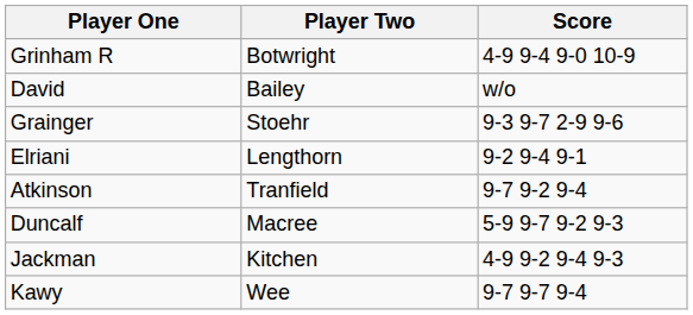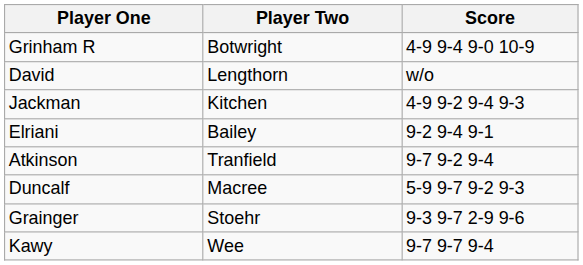 <table class="wikitable">
 <tr>
 <th width=170>Player One</th>
 <th width=170>Player Two</th>
 <th width=150>Score</th>
 </tr>
 <tr>
 <td> Grinham R</td>
 <td> Botwright</td>
 <td>4-9 9-4 9-0 10-9</td>
 </tr>
 <tr>
 <td> David</td>
-<td> Bailey</td>
+<td> Lengthorn</td>
 <td>w/o</td>
 </tr>
 <tr>
-<td> Grainger</td>
-<td> Stoehr</td>
-<td>9-3 9-7 2-9 9-6</td>
+<td> Jackman</td>
+<td> Kitchen</td>
+<td>4-9 9-2 9-4 9-3</td>
 </tr>
 <tr>
 <td> Elriani</td>
-<td> Lengthorn</td>
+<td> Bailey</td>
 <td>9-2 9-4 9-1</td>
 </tr>
 <tr>
 <td> Atkinson</td>
 <td> Tranfield</td>
 <td>9-7 9-2 9-4</td>
 </tr>
 <tr>
 <td> Duncalf</td>
 <td> Macree</td>
 <td>5-9 9-7 9-2 9-3</td>
 </tr>
 <tr>
-<td> Jackman</td>
-<td> Kitchen</td>
-<td>4-9 9-2 9-4 9-3</td>
+<td> Grainger</td>
+<td> Stoehr</td>
+<td>9-3 9-7 2-9 9-6</td>
 </tr>
 <tr>
 <td> Kawy</td>
 <td> Wee</td>
 <td>9-7 9-7 9-4</td>
 </tr>
 </table>
